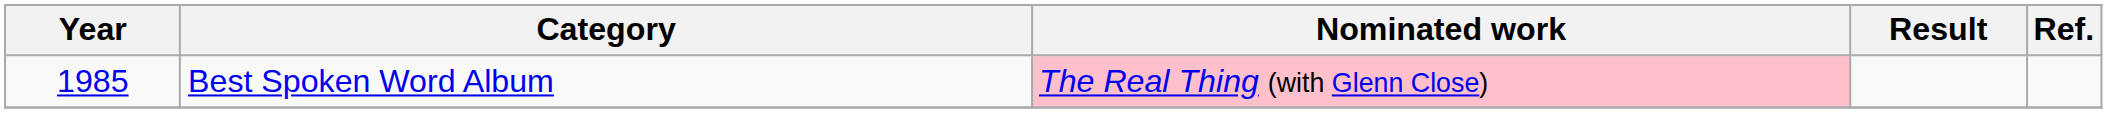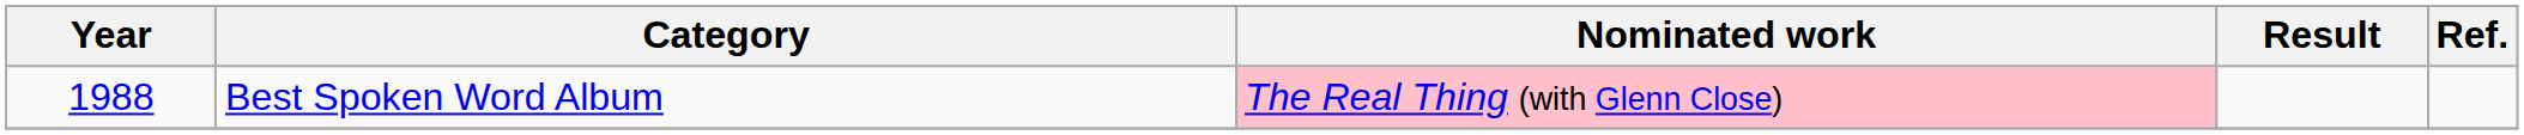 <table class=wikitable>
 <tr>
 <th scope="col" style="width:5em;">Year</th>
 <th scope="col" style="width:26em;">Category</th>
 <th scope="col" style="width:25em;">Nominated work</th>
 <th scope="col" style="width:5em;">Result</th>
 <th>Ref.</th>
 </tr>
 <tr>
-<td style="text-align:center;"><a href='#'>1985</a></td>
+<td style="text-align:center;"><a href='#'>1988</a></td>
 <td><a href='#'>Best Spoken Word Album</a></td>
 <td style="background: pink;"><em><a href='#'>The Real Thing</a></em> <small> (with <a href='#'>Glenn Close</a>) </small></td>
 <td></td>
 <td style="text-align:center;"></td>
 </tr>
 <tr>
 </tr>
 </table>
